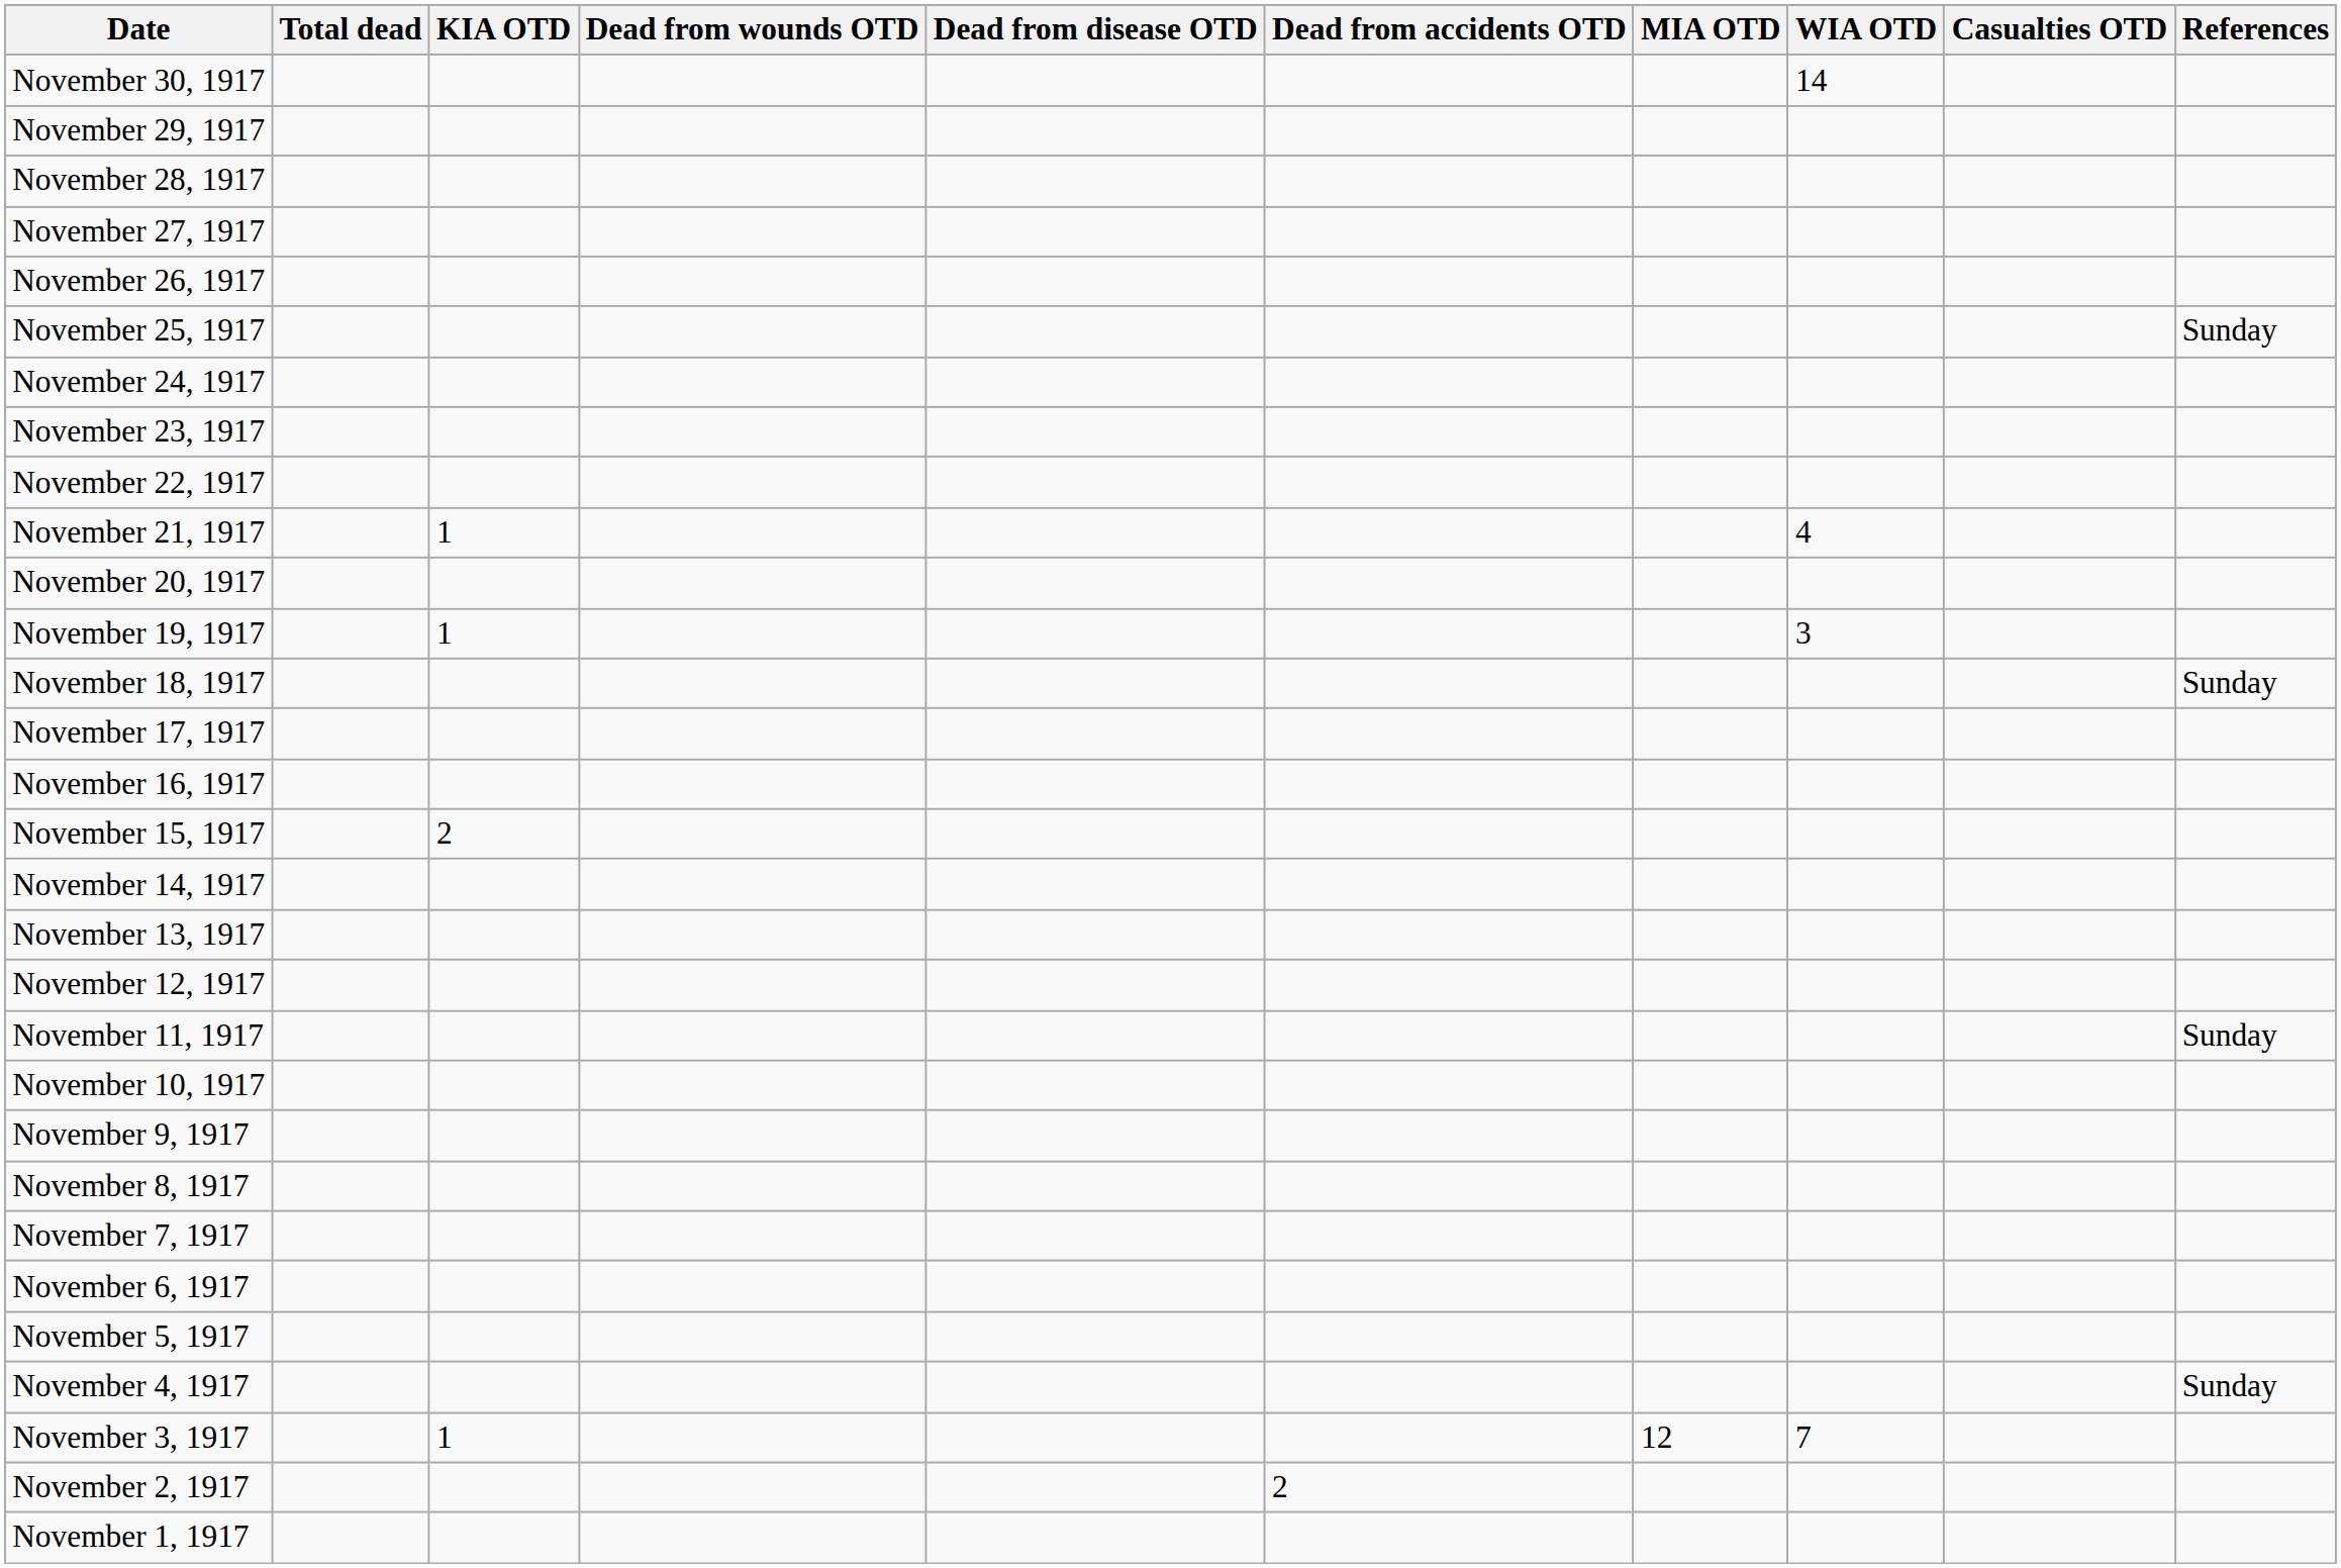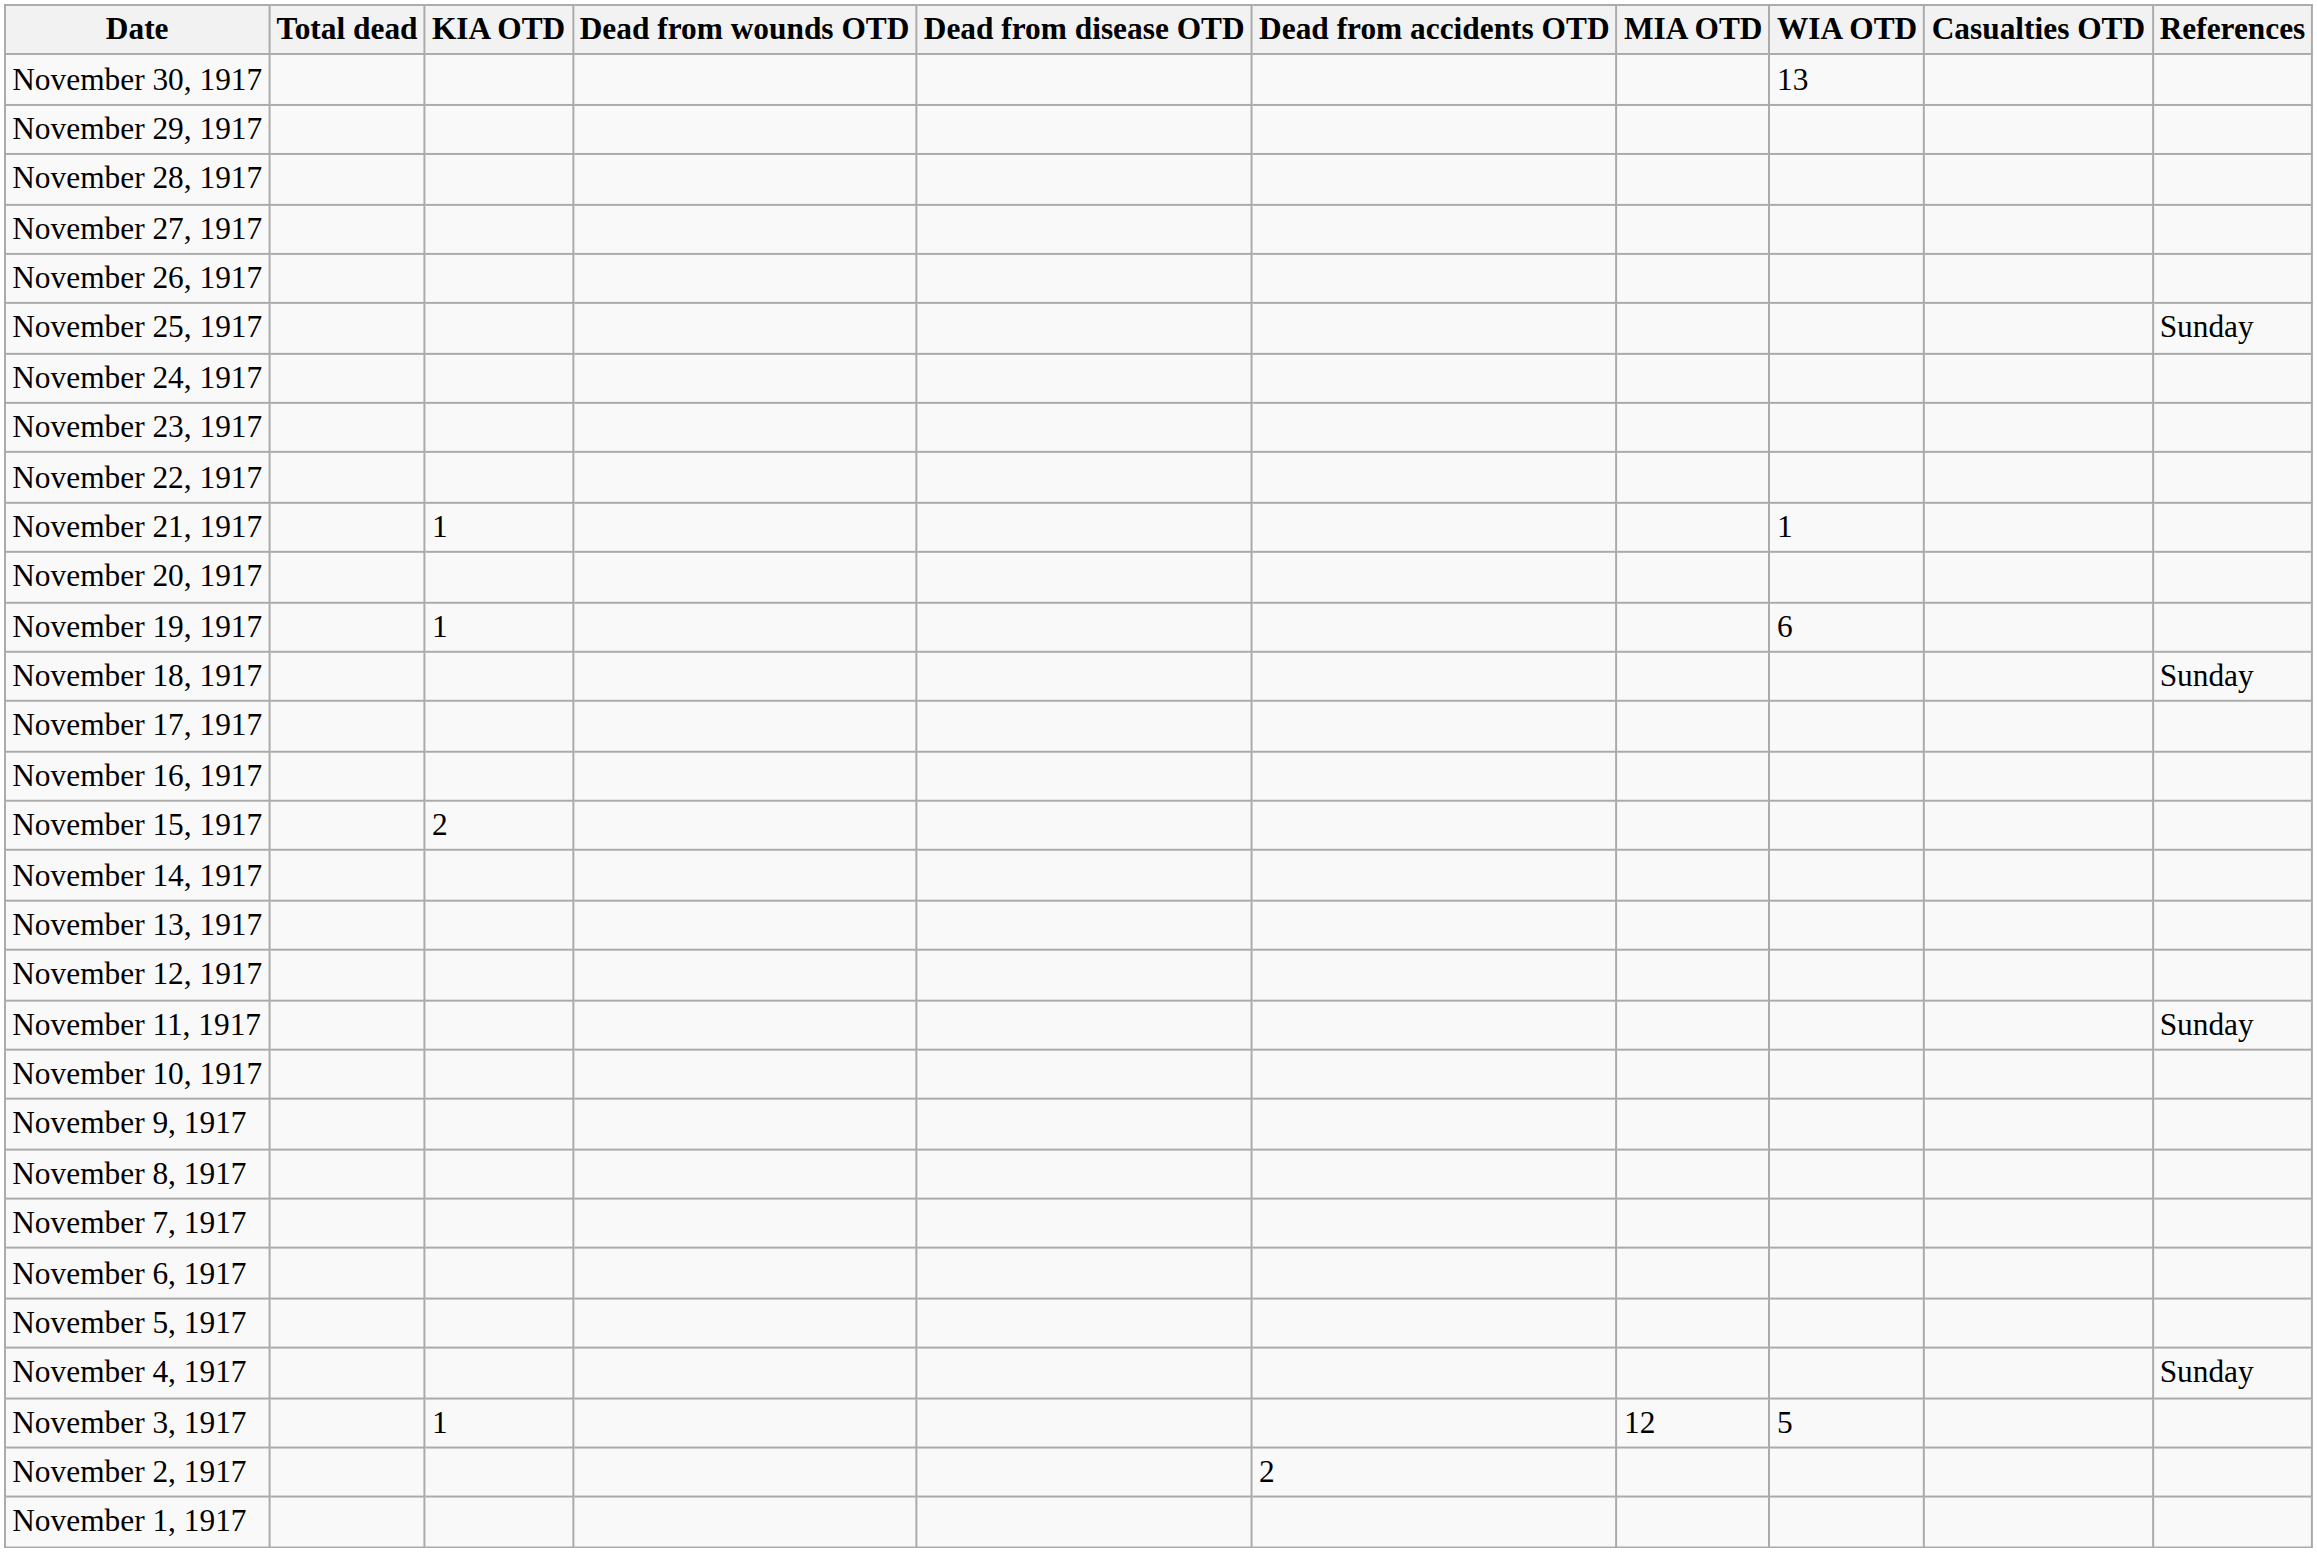 <table role="presentation" class="wikitable mw-collapsible">
 <tr>
 <th>Date</th>
 <th>Total dead</th>
 <th>KIA OTD</th>
 <th>Dead from wounds OTD</th>
 <th>Dead from disease OTD</th>
 <th>Dead from accidents OTD</th>
 <th>MIA OTD</th>
 <th>WIA OTD</th>
 <th>Casualties OTD</th>
 <th>References</th>
 </tr>
 <tr>
 <td>November 30, 1917</td>
 <td></td>
 <td></td>
 <td></td>
 <td></td>
 <td></td>
 <td></td>
-<td>14</td>
+<td>13</td>
 <td></td>
 <td></td>
 </tr>
 <tr>
 <td>November 29, 1917</td>
 <td></td>
 <td></td>
 <td></td>
 <td></td>
 <td></td>
 <td></td>
 <td></td>
 <td></td>
 <td></td>
 </tr>
 <tr>
 <td>November 28, 1917</td>
 <td></td>
 <td></td>
 <td></td>
 <td></td>
 <td></td>
 <td></td>
 <td></td>
 <td></td>
 <td></td>
 </tr>
 <tr>
 <td>November 27, 1917</td>
 <td></td>
 <td></td>
 <td></td>
 <td></td>
 <td></td>
 <td></td>
 <td></td>
 <td></td>
 <td></td>
 </tr>
 <tr>
 <td>November 26, 1917</td>
 <td></td>
 <td></td>
 <td></td>
 <td></td>
 <td></td>
 <td></td>
 <td></td>
 <td></td>
 <td></td>
 </tr>
 <tr>
 <td>November 25, 1917</td>
 <td></td>
 <td></td>
 <td></td>
 <td></td>
 <td></td>
 <td></td>
 <td></td>
 <td></td>
 <td>Sunday</td>
 </tr>
 <tr>
 <td>November 24, 1917</td>
 <td></td>
 <td></td>
 <td></td>
 <td></td>
 <td></td>
 <td></td>
 <td></td>
 <td></td>
 <td></td>
 </tr>
 <tr>
 <td>November 23, 1917</td>
 <td></td>
 <td></td>
 <td></td>
 <td></td>
 <td></td>
 <td></td>
 <td></td>
 <td></td>
 <td></td>
 </tr>
 <tr>
 <td>November 22, 1917</td>
 <td></td>
 <td></td>
 <td></td>
 <td></td>
 <td></td>
 <td></td>
 <td></td>
 <td></td>
 <td></td>
 </tr>
 <tr>
 <td>November 21, 1917</td>
 <td></td>
 <td>1</td>
 <td></td>
 <td></td>
 <td></td>
 <td></td>
-<td>4</td>
+<td>1</td>
 <td></td>
 <td></td>
 </tr>
 <tr>
 <td>November 20, 1917</td>
 <td></td>
 <td></td>
 <td></td>
 <td></td>
 <td></td>
 <td></td>
 <td></td>
 <td></td>
 <td></td>
 </tr>
 <tr>
 <td>November 19, 1917</td>
 <td></td>
 <td>1</td>
 <td></td>
 <td></td>
 <td></td>
 <td></td>
-<td>3</td>
+<td>6</td>
 <td></td>
 <td></td>
 </tr>
 <tr>
 <td>November 18, 1917</td>
 <td></td>
 <td></td>
 <td></td>
 <td></td>
 <td></td>
 <td></td>
 <td></td>
 <td></td>
 <td>Sunday</td>
 </tr>
 <tr>
 <td>November 17, 1917</td>
 <td></td>
 <td></td>
 <td></td>
 <td></td>
 <td></td>
 <td></td>
 <td></td>
 <td></td>
 <td></td>
 </tr>
 <tr>
 <td>November 16, 1917</td>
 <td></td>
 <td></td>
 <td></td>
 <td></td>
 <td></td>
 <td></td>
 <td></td>
 <td></td>
 <td></td>
 </tr>
 <tr>
 <td>November 15, 1917</td>
 <td></td>
 <td>2</td>
 <td></td>
 <td></td>
 <td></td>
 <td></td>
 <td></td>
 <td></td>
 <td></td>
 </tr>
 <tr>
 <td>November 14, 1917</td>
 <td></td>
 <td></td>
 <td></td>
 <td></td>
 <td></td>
 <td></td>
 <td></td>
 <td></td>
 <td></td>
 </tr>
 <tr>
 <td>November 13, 1917</td>
 <td></td>
 <td></td>
 <td></td>
 <td></td>
 <td></td>
 <td></td>
 <td></td>
 <td></td>
 <td></td>
 </tr>
 <tr>
 <td>November 12, 1917</td>
 <td></td>
 <td></td>
 <td></td>
 <td></td>
 <td></td>
 <td></td>
 <td></td>
 <td></td>
 <td></td>
 </tr>
 <tr>
 <td>November 11, 1917</td>
 <td></td>
 <td></td>
 <td></td>
 <td></td>
 <td></td>
 <td></td>
 <td></td>
 <td></td>
 <td>Sunday</td>
 </tr>
 <tr>
 <td>November 10, 1917</td>
 <td></td>
 <td></td>
 <td></td>
 <td></td>
 <td></td>
 <td></td>
 <td></td>
 <td></td>
 <td></td>
 </tr>
 <tr>
 <td>November 9, 1917</td>
 <td></td>
 <td></td>
 <td></td>
 <td></td>
 <td></td>
 <td></td>
 <td></td>
 <td></td>
 <td></td>
 </tr>
 <tr>
 <td>November 8, 1917</td>
 <td></td>
 <td></td>
 <td></td>
 <td></td>
 <td></td>
 <td></td>
 <td></td>
 <td></td>
 <td></td>
 </tr>
 <tr>
 <td>November 7, 1917</td>
 <td></td>
 <td></td>
 <td></td>
 <td></td>
 <td></td>
 <td></td>
 <td></td>
 <td></td>
 <td></td>
 </tr>
 <tr>
 <td>November 6, 1917</td>
 <td></td>
 <td></td>
 <td></td>
 <td></td>
 <td></td>
 <td></td>
 <td></td>
 <td></td>
 <td></td>
 </tr>
 <tr>
 <td>November 5, 1917</td>
 <td></td>
 <td></td>
 <td></td>
 <td></td>
 <td></td>
 <td></td>
 <td></td>
 <td></td>
 <td></td>
 </tr>
 <tr>
 <td>November 4, 1917</td>
 <td></td>
 <td></td>
 <td></td>
 <td></td>
 <td></td>
 <td></td>
 <td></td>
 <td></td>
 <td>Sunday</td>
 </tr>
 <tr>
 <td>November 3, 1917</td>
 <td></td>
 <td>1</td>
 <td></td>
 <td></td>
 <td></td>
 <td>12</td>
-<td>7</td>
+<td>5</td>
 <td></td>
 <td></td>
 </tr>
 <tr>
 <td>November 2, 1917</td>
 <td></td>
 <td></td>
 <td></td>
 <td></td>
 <td>2</td>
 <td></td>
 <td></td>
 <td></td>
 <td></td>
 </tr>
 <tr>
 <td>November 1, 1917</td>
 <td></td>
 <td></td>
 <td></td>
 <td></td>
 <td></td>
 <td></td>
 <td></td>
 <td></td>
 <td></td>
 </tr>
 </table>
